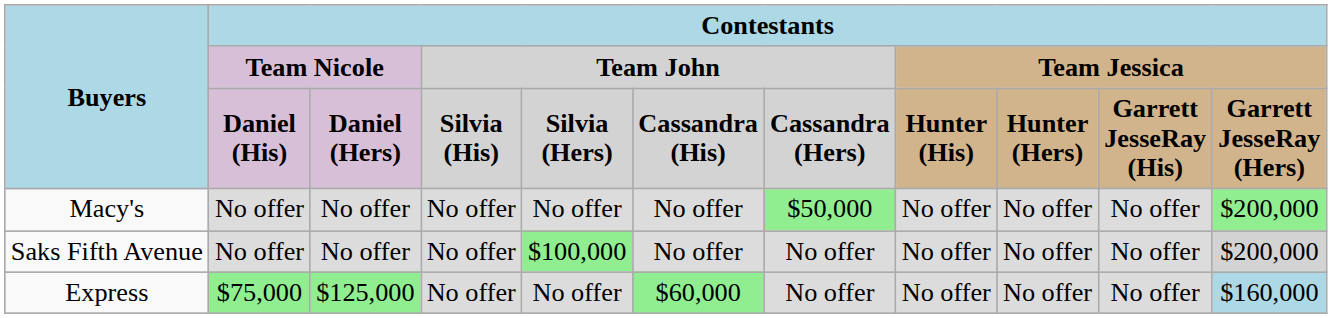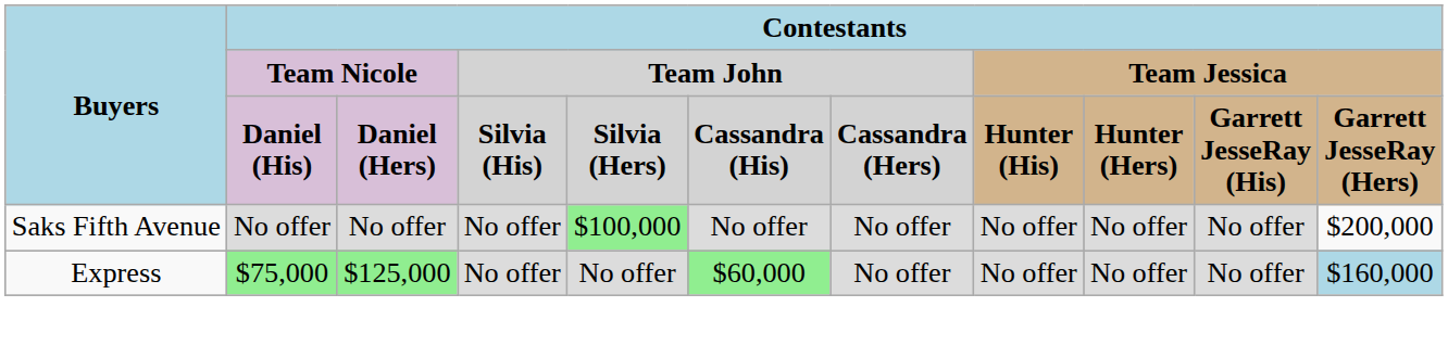 <table class="wikitable" style="text-align:center">
 <tr style="background:lightblue;">
 <td rowspan="3"><strong>Buyers</strong></td>
 <td colspan="10"><strong>Contestants</strong></td>
 </tr>
 <tr>
 <td bgcolor=Thistle colspan=2><strong>Team Nicole</strong></td>
 <td bgcolor=LightGray colspan=4><strong>Team John</strong></td>
 <td bgcolor=Tan colspan=4><strong>Team Jessica</strong></td>
 </tr>
 <tr>
 <td bgcolor=Thistle><strong>Daniel<br>(His)</strong></td>
 <td bgcolor=Thistle><strong>Daniel<br>(Hers)</strong></td>
 <td bgcolor=LightGray><strong>Silvia<br>(His)</strong></td>
 <td bgcolor=LightGray><strong>Silvia<br>(Hers)</strong></td>
 <td bgcolor=LightGray><strong>Cassandra<br>(His)</strong></td>
 <td bgcolor=LightGray><strong>Cassandra<br>(Hers)</strong></td>
 <td bgcolor=Tan><strong>Hunter<br>(His)</strong></td>
 <td bgcolor=Tan><strong>Hunter<br>(Hers)</strong></td>
 <td bgcolor=Tan><strong>Garrett<br>JesseRay<br>(His)</strong></td>
 <td bgcolor=Tan><strong>Garrett<br>JesseRay<br>(Hers)</strong></td>
 </tr>
 <tr>
-<td>Macy's</td>
-<td bgcolor=#DCDCDC>No offer</td>
-<td bgcolor=#DCDCDC>No offer</td>
-<td bgcolor=#DCDCDC>No offer</td>
-<td bgcolor=#DCDCDC>No offer</td>
-<td bgcolor=#DCDCDC>No offer</td>
-<td bgcolor=lightgreen>$50,000</td>
-<td bgcolor=#DCDCDC>No offer</td>
-<td bgcolor=#DCDCDC>No offer</td>
-<td bgcolor=#DCDCDC>No offer</td>
-<td bgcolor=lightgreen>$200,000</td>
-</tr>
-<tr>
 <td>Saks Fifth Avenue</td>
 <td bgcolor=#DCDCDC>No offer</td>
 <td bgcolor=#DCDCDC>No offer</td>
 <td bgcolor=#DCDCDC>No offer</td>
 <td bgcolor=lightgreen>$100,000</td>
 <td bgcolor=#DCDCDC>No offer</td>
 <td bgcolor=#DCDCDC>No offer</td>
 <td bgcolor=#DCDCDC>No offer</td>
 <td bgcolor=#DCDCDC>No offer</td>
 <td bgcolor=#DCDCDC>No offer</td>
-<td style="background: lightgrey;">$200,000</td>
+<td>$200,000</td>
 </tr>
 <tr>
 <td>Express</td>
 <td bgcolor=lightgreen>$75,000</td>
 <td bgcolor=lightgreen>$125,000</td>
 <td bgcolor=#DCDCDC>No offer</td>
 <td bgcolor=#DCDCDC>No offer</td>
 <td bgcolor=lightgreen>$60,000</td>
 <td bgcolor=#DCDCDC>No offer</td>
 <td bgcolor=#DCDCDC>No offer</td>
 <td bgcolor=#DCDCDC>No offer</td>
 <td bgcolor=#DCDCDC>No offer</td>
 <td style="background: lightblue;">$160,000</td>
 </tr>
 </table>
